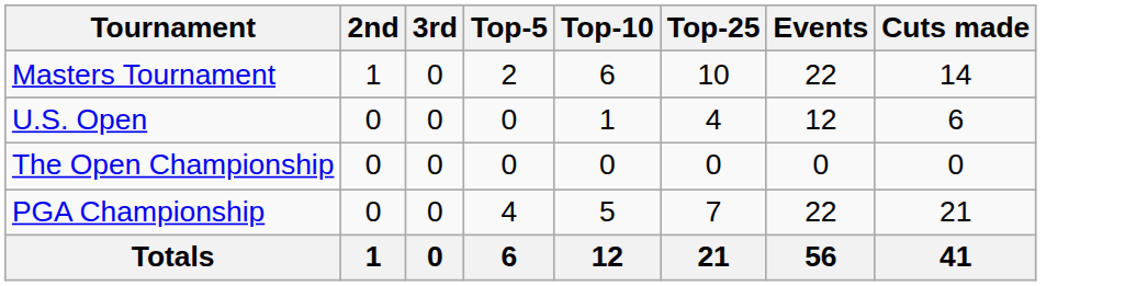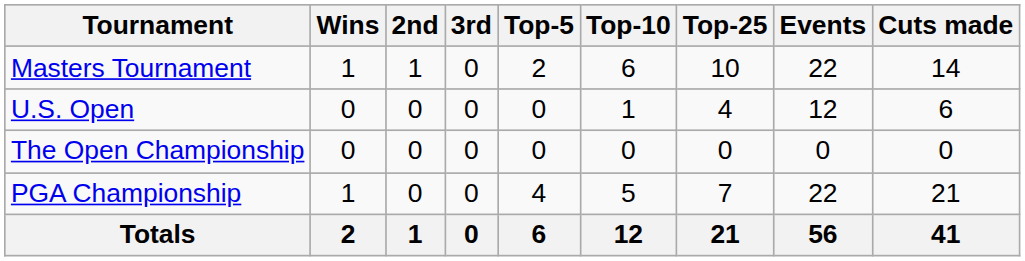 <table class=wikitable style=text-align:center>
 <tr>
 <th>Tournament</th>
+<th>Wins</th>
 <th>2nd</th>
 <th>3rd</th>
 <th>Top-5</th>
 <th>Top-10</th>
 <th>Top-25</th>
 <th>Events</th>
 <th>Cuts made</th>
 </tr>
 <tr>
 <td align=left><a href='#'>Masters Tournament</a></td>
 <td>1</td>
+<td>1</td>
 <td>0</td>
 <td>2</td>
 <td>6</td>
 <td>10</td>
 <td>22</td>
 <td>14</td>
 </tr>
 <tr>
 <td align=left><a href='#'>U.S. Open</a></td>
+<td>0</td>
 <td>0</td>
 <td>0</td>
 <td>0</td>
 <td>1</td>
 <td>4</td>
 <td>12</td>
 <td>6</td>
 </tr>
 <tr>
 <td align=left><a href='#'>The Open Championship</a></td>
 <td>0</td>
 <td>0</td>
 <td>0</td>
 <td>0</td>
 <td>0</td>
 <td>0</td>
 <td>0</td>
+<td>0</td>
 </tr>
 <tr>
 <td align=left><a href='#'>PGA Championship</a></td>
+<td>1</td>
 <td>0</td>
 <td>0</td>
 <td>4</td>
 <td>5</td>
 <td>7</td>
 <td>22</td>
 <td>21</td>
 </tr>
 <tr>
 <th>Totals</th>
+<th>2</th>
 <th>1</th>
 <th>0</th>
 <th>6</th>
 <th>12</th>
 <th>21</th>
 <th>56</th>
 <th>41</th>
 </tr>
 </table>
